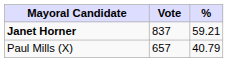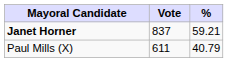 <table class="wikitable">
 <tr>
 <th style="background:#ddf; width:200px;">Mayoral Candidate</th>
 <th style="background:#ddf; width:50px;">Vote</th>
 <th style="background:#ddf; width:30px;">%</th>
 </tr>
 <tr>
 <td><strong>Janet Horner</strong></td>
 <td>837</td>
 <td>59.21</td>
 </tr>
 <tr>
 <td>Paul Mills (X)</td>
-<td>657</td>
+<td>611</td>
 <td>40.79</td>
 </tr>
 </table>
